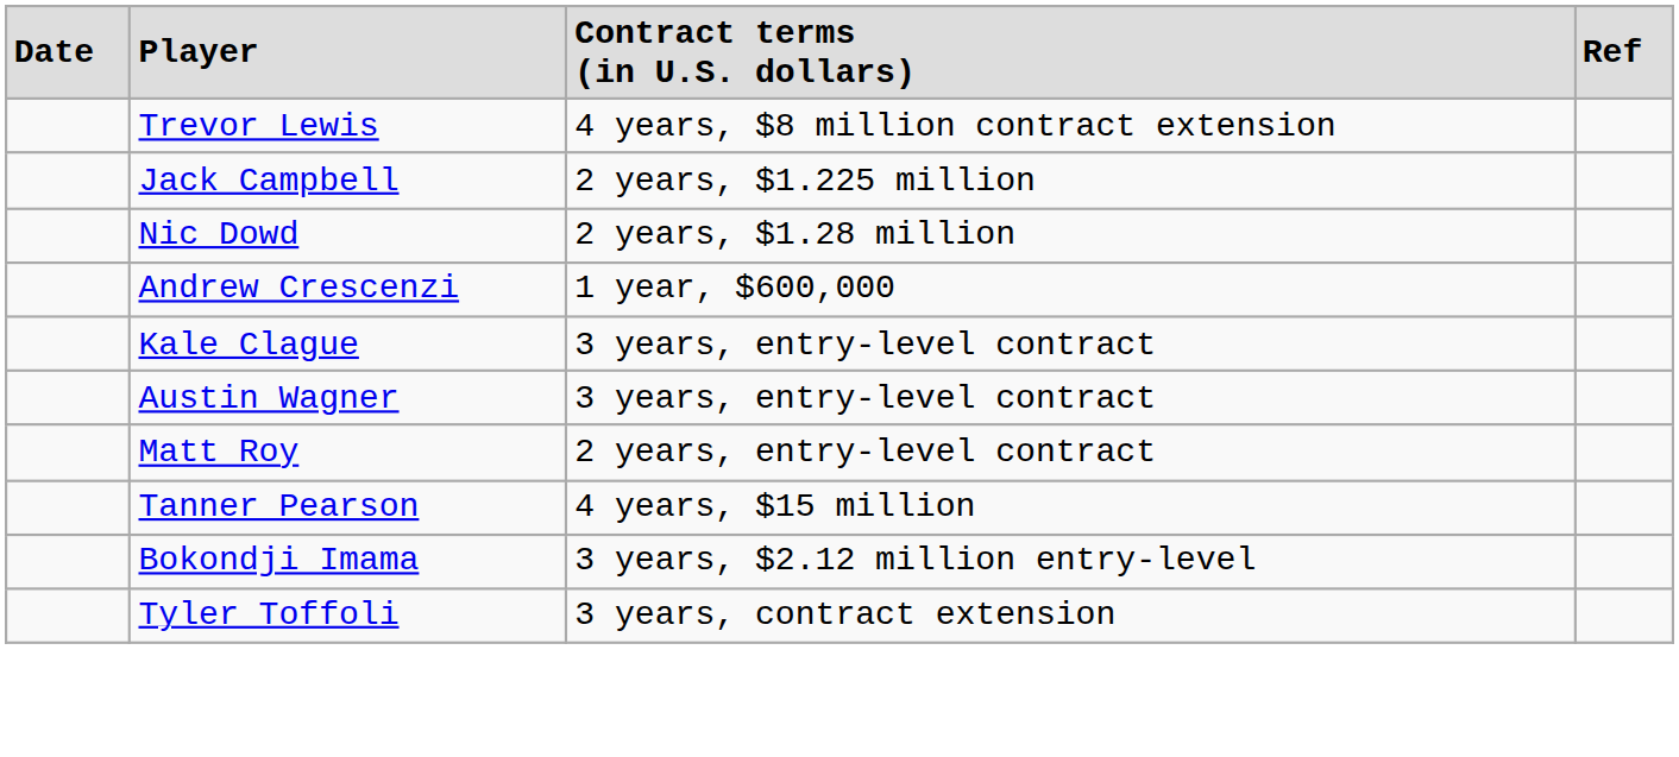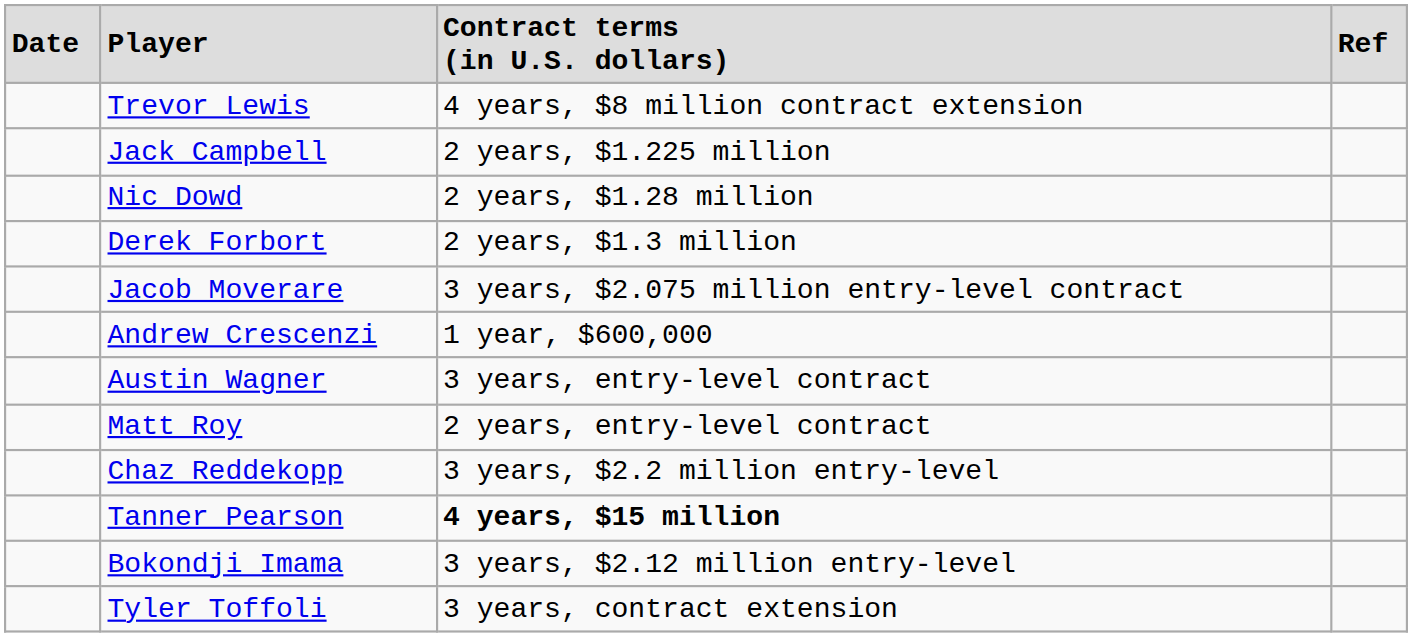 <table class="wikitable" style="border-collapse: collapse; width: 50em; padding: 3;">
 <tr style="background:#ddd;">
 <td><strong>Date</strong></td>
 <td><strong>Player</strong></td>
 <td><strong>Contract terms</strong><br><strong>(in U.S. dollars)</strong></td>
 <td><strong>Ref</strong></td>
 </tr>
 <tr>
 <td></td>
 <td><a href='#'>Trevor Lewis</a></td>
 <td>4 years, $8 million contract extension</td>
 <td></td>
 </tr>
 <tr>
 <td></td>
 <td><a href='#'>Jack Campbell</a></td>
 <td>2 years, $1.225 million</td>
 <td></td>
 </tr>
 <tr>
 <td></td>
 <td><a href='#'>Nic Dowd</a></td>
 <td>2 years, $1.28 million</td>
 <td></td>
 </tr>
 <tr>
 <td></td>
-<td><a href='#'>Andrew Crescenzi</a></td>
-<td>1 year, $600,000</td>
+<td><a href='#'>Derek Forbort</a></td>
+<td>2 years, $1.3 million</td>
 <td></td>
 </tr>
 <tr>
 <td></td>
-<td><a href='#'>Kale Clague</a></td>
-<td>3 years, entry-level contract</td>
+<td><a href='#'>Jacob Moverare</a></td>
+<td>3 years, $2.075 million entry-level contract</td>
+<td></td>
+</tr>
+<tr>
+<td></td>
+<td><a href='#'>Andrew Crescenzi</a></td>
+<td>1 year, $600,000</td>
 <td></td>
 </tr>
 <tr>
 <td></td>
 <td><a href='#'>Austin Wagner</a></td>
 <td>3 years, entry-level contract</td>
 <td></td>
 </tr>
 <tr>
 <td></td>
 <td><a href='#'>Matt Roy</a></td>
 <td>2 years, entry-level contract</td>
 <td></td>
 </tr>
 <tr>
 <td></td>
+<td><a href='#'>Chaz Reddekopp</a></td>
+<td>3 years, $2.2 million entry-level</td>
+<td></td>
+</tr>
+<tr>
+<td></td>
 <td><a href='#'>Tanner Pearson</a></td>
-<td>4 years, $15 million</td>
+<td><strong>4 years, $15 million</strong></td>
 <td></td>
 </tr>
 <tr>
 <td></td>
 <td><a href='#'>Bokondji Imama</a></td>
 <td>3 years, $2.12 million entry-level</td>
 <td></td>
 </tr>
 <tr>
 <td></td>
 <td><a href='#'>Tyler Toffoli</a></td>
 <td>3 years, contract extension</td>
 <td></td>
 </tr>
 </table>
